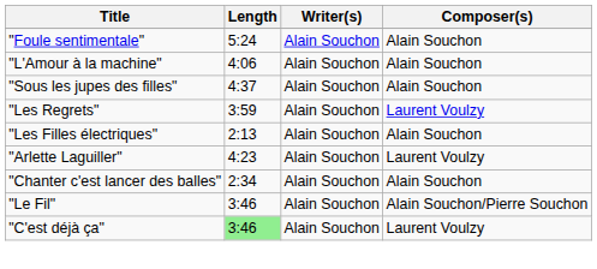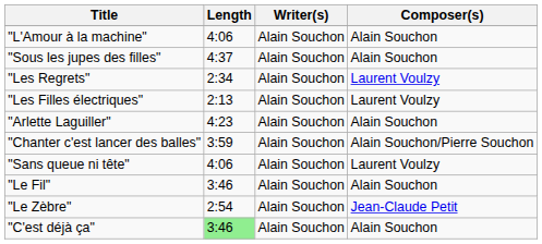 <table border="0" align="center" class="wikitable">
 <tr align="center" bgcolor="#CCCCCC">
 <th>Title</th>
 <th>Length</th>
 <th>Writer(s)</th>
 <th>Composer(s)</th>
 </tr>
 <tr ----bgcolor="#EFEFEF">
-</tr>
-<tr ---->
-<td>"<a href='#'>Foule sentimentale</a>"</td>
-<td>5:24</td>
-<td><a href='#'>Alain Souchon</a></td>
-<td>Alain Souchon</td>
 </tr>
 <tr ---->
 <td>"L'Amour à la machine"</td>
 <td>4:06</td>
 <td>Alain Souchon</td>
 <td>Alain Souchon</td>
 </tr>
 <tr ---->
 <td>"Sous les jupes des filles"</td>
 <td>4:37</td>
 <td>Alain Souchon</td>
 <td>Alain Souchon</td>
 </tr>
 <tr ---->
 <td>"Les Regrets"</td>
-<td>3:59</td>
+<td>2:34</td>
 <td>Alain Souchon</td>
 <td><a href='#'>Laurent Voulzy</a></td>
 </tr>
 <tr ---->
 <td>"Les Filles électriques"</td>
 <td>2:13</td>
 <td>Alain Souchon</td>
-<td>Alain Souchon</td>
+<td>Laurent Voulzy</td>
 </tr>
 <tr ---->
 <td>"Arlette Laguiller"</td>
 <td>4:23</td>
 <td>Alain Souchon</td>
-<td>Laurent Voulzy</td>
+<td>Alain Souchon</td>
 </tr>
 <tr ---->
 <td>"Chanter c'est lancer des balles"</td>
-<td>2:34</td>
+<td>3:59</td>
 <td>Alain Souchon</td>
+<td>Alain Souchon/Pierre Souchon</td>
+</tr>
+<tr ---->
+<td>"Sans queue ni tête"</td>
+<td>4:06</td>
 <td>Alain Souchon</td>
+<td>Laurent Voulzy</td>
 </tr>
 <tr ---->
 <td>"Le Fil"</td>
 <td>3:46</td>
 <td>Alain Souchon</td>
-<td>Alain Souchon/Pierre Souchon</td>
+<td>Alain Souchon</td>
+</tr>
+<tr ---->
+<td>"Le Zèbre"</td>
+<td>2:54</td>
+<td>Alain Souchon</td>
+<td><a href='#'>Jean-Claude Petit</a></td>
 </tr>
 <tr ---->
 <td>"C'est déjà ça"</td>
 <td style="background: lightgreen;">3:46</td>
 <td>Alain Souchon</td>
-<td>Laurent Voulzy</td>
+<td>Alain Souchon</td>
 </tr>
 </table>
